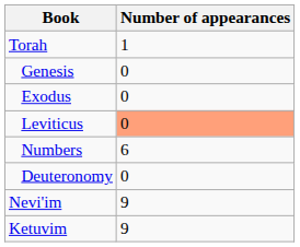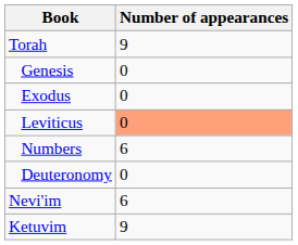 <table class="wikitable">
 <tr>
 <th><strong>Book</strong></th>
 <th>Number of appearances</th>
 </tr>
 <tr>
 <td><a href='#'>Torah</a></td>
-<td>1</td>
+<td>9</td>
 </tr>
 <tr>
 <td>   <a href='#'>Genesis</a></td>
 <td>0</td>
 </tr>
 <tr>
 <td>   <a href='#'>Exodus</a></td>
 <td>0</td>
 </tr>
 <tr>
 <td>   <a href='#'>Leviticus</a></td>
 <td style="background: lightsalmon;">0</td>
 </tr>
 <tr>
 <td>   <a href='#'>Numbers</a></td>
 <td>6</td>
 </tr>
 <tr>
 <td>   <a href='#'>Deuteronomy</a></td>
 <td>0</td>
 </tr>
 <tr>
 <td><a href='#'>Nevi'im</a></td>
-<td>9</td>
+<td>6</td>
 </tr>
 <tr>
 <td><a href='#'>Ketuvim</a></td>
 <td>9</td>
 </tr>
 </table>
